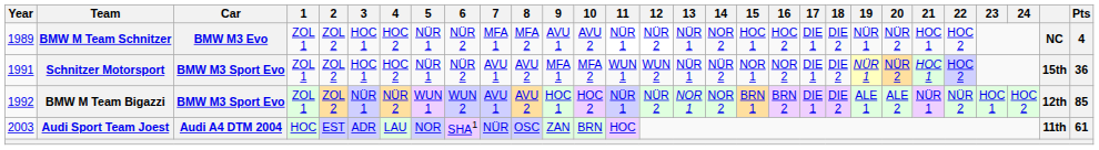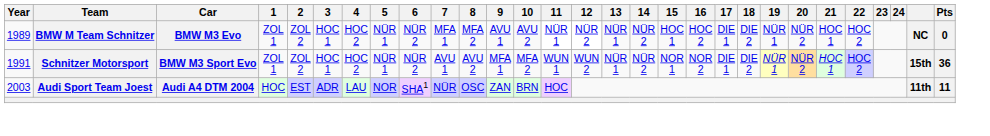 <table class="wikitable" style="text-align:center; font-size:85%">
 <tr>
 <th>Year</th>
 <th>Team</th>
 <th>Car</th>
 <th>1</th>
 <th>2</th>
 <th>3</th>
 <th>4</th>
 <th>5</th>
 <th>6</th>
 <th>7</th>
 <th>8</th>
 <th>9</th>
 <th>10</th>
 <th>11</th>
 <th>12</th>
 <th>13</th>
 <th>14</th>
 <th>15</th>
 <th>16</th>
 <th>17</th>
 <th>18</th>
 <th>19</th>
 <th>20</th>
 <th>21</th>
 <th>22</th>
 <th>23</th>
 <th>24</th>
 <th></th>
 <th>Pts</th>
 </tr>
 <tr>
 <td><a href='#'>1989</a></td>
 <th nowrap><a href='#'>BMW M Team Schnitzer</a></th>
 <th nowrap><a href='#'>BMW M3 Evo</a></th>
 <td><a href='#'>ZOL<br>1</a></td>
 <td><a href='#'>ZOL<br>2</a></td>
 <td><a href='#'>HOC<br>1</a></td>
 <td><a href='#'>HOC<br>2</a></td>
 <td><a href='#'>NÜR<br>1</a></td>
 <td><a href='#'>NÜR<br>2</a></td>
 <td><a href='#'>MFA<br>1</a></td>
 <td><a href='#'>MFA<br>2</a></td>
 <td><a href='#'>AVU<br>1</a></td>
 <td><a href='#'>AVU<br>2</a></td>
 <td style="background:#FFFFFF;"><a href='#'>NÜR<br>1</a><br></td>
 <td style="background:#FFFFFF;"><a href='#'>NÜR<br>2</a><br></td>
 <td><a href='#'>NÜR<br>1</a></td>
-<td><a href='#'>NOR<br>2</a></td>
+<td><a href='#'>NÜR<br>2</a></td>
 <td><a href='#'>HOC<br>1</a></td>
 <td><a href='#'>HOC<br>2</a></td>
 <td><a href='#'>DIE<br>1</a></td>
 <td><a href='#'>DIE<br>2</a></td>
 <td><a href='#'>NÜR<br>1</a></td>
 <td><a href='#'>NÜR<br>2</a></td>
 <td><a href='#'>HOC<br>1</a></td>
 <td><a href='#'>HOC<br>2</a></td>
 <td colspan=2></td>
 <th>NC</th>
-<th>4</th>
+<th>0</th>
 </tr>
 <tr>
 <td><a href='#'>1991</a></td>
 <th nowrap><a href='#'>Schnitzer Motorsport</a></th>
 <th nowrap><a href='#'>BMW M3 Sport Evo</a></th>
 <td><a href='#'>ZOL<br>1</a></td>
 <td><a href='#'>ZOL<br>2</a></td>
 <td><a href='#'>HOC<br>1</a></td>
 <td><a href='#'>HOC<br>2</a></td>
 <td><a href='#'>NÜR<br>1</a></td>
 <td><a href='#'>NÜR<br>2</a></td>
 <td><a href='#'>AVU<br>1</a></td>
 <td><a href='#'>AVU<br>2</a></td>
 <td><a href='#'>MFA<br>1</a></td>
 <td><a href='#'>MFA<br>2</a></td>
 <td><a href='#'>WUN<br>1</a></td>
 <td><a href='#'>WUN<br>2</a></td>
 <td><a href='#'>NÜR<br>1</a></td>
 <td><a href='#'>NÜR<br>2</a></td>
 <td><a href='#'>NOR<br>1</a></td>
 <td><a href='#'>NOR<br>2</a></td>
 <td><a href='#'>DIE<br>1</a></td>
 <td><a href='#'>DIE<br>2</a></td>
 <td style="background:#FFFFBF;"><em><a href='#'>NÜR<br>1</a></em><br></td>
 <td style="background:#FFDF9F;"><a href='#'>NÜR<br>2</a><br></td>
 <td style="background:#DFFFDF;"><em><a href='#'>HOC<br>1</a></em><br></td>
 <td style="background:#CFCFFF;"><a href='#'>HOC<br>2</a><br></td>
 <td colspan=2></td>
 <th>15th</th>
 <th>36</th>
 </tr>
 <tr>
-<td><a href='#'>1992</a></td>
-<th nowrap>BMW M Team Bigazzi</th>
-<th nowrap><a href='#'>BMW M3 Sport Evo</a></th>
-<td style="background:#DFFFDF;"><a href='#'>ZOL<br>1</a><br></td>
-<td style="background:#FFDF9F;"><a href='#'>ZOL<br>2</a><br></td>
-<td style="background:#CFCFFF;"><a href='#'>NÜR<br>1</a><br></td>
-<td style="background:#FFDF9F;"><a href='#'>NÜR<br>2</a><br></td>
-<td style="background:#EFCFFF;"><a href='#'>WUN<br>1</a><br></td>
-<td style="background:#CFCFFF;"><a href='#'>WUN<br>2</a><br></td>
-<td style="background:#CFCFFF;"><a href='#'>AVU<br>1</a><br></td>
-<td style="background:#FFDF9F;"><a href='#'>AVU<br>2</a><br></td>
-<td style="background:#DFFFDF;"><a href='#'>HOC<br>1</a><br></td>
-<td style="background:#EFCFFF;"><a href='#'>HOC<br>2</a><br></td>
-<td style="background:#CFCFFF;"><a href='#'>NÜR<br>1</a><br></td>
-<td style="background:#DFFFDF;"><a href='#'>NÜR<br>2</a><br></td>
-<td style="background:#DFFFDF;"><em><a href='#'>NOR<br>1</a></em><br></td>
-<td style="background:#DFFFDF;"><a href='#'>NOR<br>2</a><br></td>
-<td style="background:#FFDF9F;"><a href='#'>BRN<br>1</a><br></td>
-<td style="background:#EFCFFF;"><a href='#'>BRN<br>2</a><br></td>
-<td style="background:#EFCFFF;"><a href='#'>DIE<br>1</a><br></td>
-<td style="background:#EFCFFF;"><a href='#'>DIE<br>2</a><br></td>
-<td style="background:#DFFFDF;"><a href='#'>ALE<br>1</a><br></td>
-<td style="background:#DFFFDF;"><a href='#'>ALE<br>2</a><br></td>
-<td style="background:#EFCFFF;"><a href='#'>NÜR<br>1</a><br></td>
-<td style="background:#DFFFDF;"><a href='#'>NÜR<br>2</a><br></td>
-<td style="background:#DFFFDF;"><a href='#'>HOC<br>1</a><br></td>
-<td style="background:#DFFFDF;"><a href='#'>HOC<br>2</a><br></td>
-<th>12th</th>
-<th>85</th>
-</tr>
-<tr>
 <td><a href='#'>2003</a></td>
 <th nowrap><a href='#'>Audi Sport Team Joest</a></th>
 <th nowrap><a href='#'>Audi A4 DTM 2004</a></th>
 <td style="background:#DFFFDF;"><a href='#'>HOC</a><br></td>
 <td style="background:#CFCFFF;"><a href='#'>EST</a><br></td>
 <td style="background:#CFCFFF;"><a href='#'>ADR</a><br></td>
 <td style="background:#DFFFDF;"><a href='#'>LAU</a><br></td>
 <td style="background:#CFCFFF;"><a href='#'>NOR</a><br></td>
 <td style="background:#EFCFFF;"><a href='#'>SHA</a><sup>1</sup><br></td>
 <td style="background:#CFCFFF;"><a href='#'>NÜR</a><br></td>
 <td style="background:#CFCFFF;"><a href='#'>OSC</a><br></td>
 <td style="background:#DFFFDF;"><a href='#'>ZAN</a><br></td>
 <td style="background:#DFFFDF;"><a href='#'>BRN</a><br></td>
 <td style="background:#EFCFFF;"><a href='#'>HOC</a><br></td>
 <td colspan=13></td>
 <th>11th</th>
-<th>61</th>
+<th>11</th>
 </tr>
 <tr>
 <th colspan="29"></th>
 </tr>
 </table>
